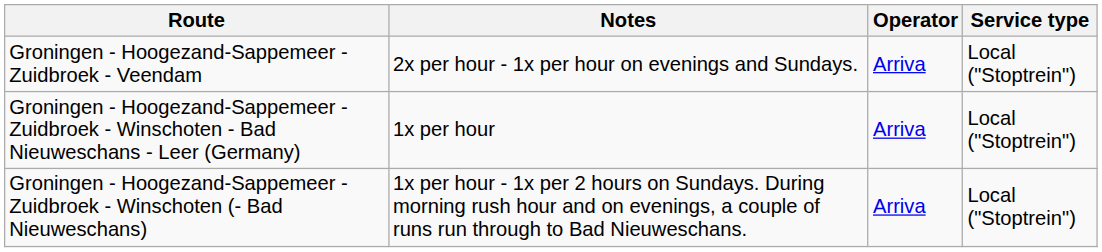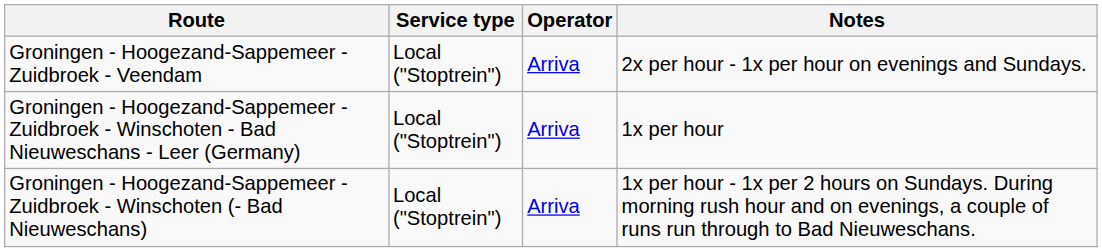 <table class="wikitable">
 <tr>
 <th>Route</th>
+<th>Service type</th>
+<th>Operator</th>
 <th>Notes</th>
-<th>Operator</th>
-<th>Service type</th>
 </tr>
 <tr>
 <td>Groningen - Hoogezand-Sappemeer - Zuidbroek - Veendam</td>
+<td>Local ("Stoptrein")</td>
+<td><a href='#'>Arriva</a></td>
 <td>2x per hour - 1x per hour on evenings and Sundays.</td>
-<td><a href='#'>Arriva</a></td>
-<td>Local ("Stoptrein")</td>
 </tr>
 <tr>
 <td>Groningen - Hoogezand-Sappemeer - Zuidbroek - Winschoten - Bad Nieuweschans - Leer (Germany)</td>
+<td>Local ("Stoptrein")</td>
+<td><a href='#'>Arriva</a></td>
 <td>1x per hour</td>
-<td><a href='#'>Arriva</a></td>
-<td>Local ("Stoptrein")</td>
 </tr>
 <tr>
 <td>Groningen - Hoogezand-Sappemeer - Zuidbroek - Winschoten (- Bad Nieuweschans)</td>
+<td>Local ("Stoptrein")</td>
+<td><a href='#'>Arriva</a></td>
 <td>1x per hour - 1x per 2 hours on Sundays. During morning rush hour and on evenings, a couple of runs run through to Bad Nieuweschans.</td>
-<td><a href='#'>Arriva</a></td>
-<td>Local ("Stoptrein")</td>
 </tr>
 </table>
